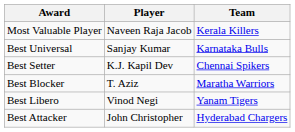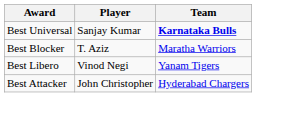 <table class="wikitable">
 <tr>
 <th>Award</th>
 <th>Player</th>
 <th>Team</th>
 </tr>
 <tr>
-<td>Most Valuable Player</td>
-<td>Naveen Raja Jacob</td>
-<td><a href='#'>Kerala Killers</a></td>
-</tr>
-<tr>
 <td>Best Universal</td>
 <td>Sanjay Kumar</td>
-<td><a href='#'>Karnataka Bulls</a></td>
-</tr>
-<tr>
-<td>Best Setter</td>
-<td>K.J. Kapil Dev</td>
-<td><a href='#'>Chennai Spikers</a></td>
+<td><strong><a href='#'>Karnataka Bulls</a></strong></td>
 </tr>
 <tr>
 <td>Best Blocker</td>
 <td>T. Aziz</td>
 <td><a href='#'>Maratha Warriors</a></td>
 </tr>
 <tr>
 <td>Best Libero</td>
 <td>Vinod Negi</td>
 <td><a href='#'>Yanam Tigers</a></td>
 </tr>
 <tr>
 <td>Best Attacker</td>
 <td>John Christopher</td>
 <td><a href='#'>Hyderabad Chargers</a></td>
 </tr>
 </table>
